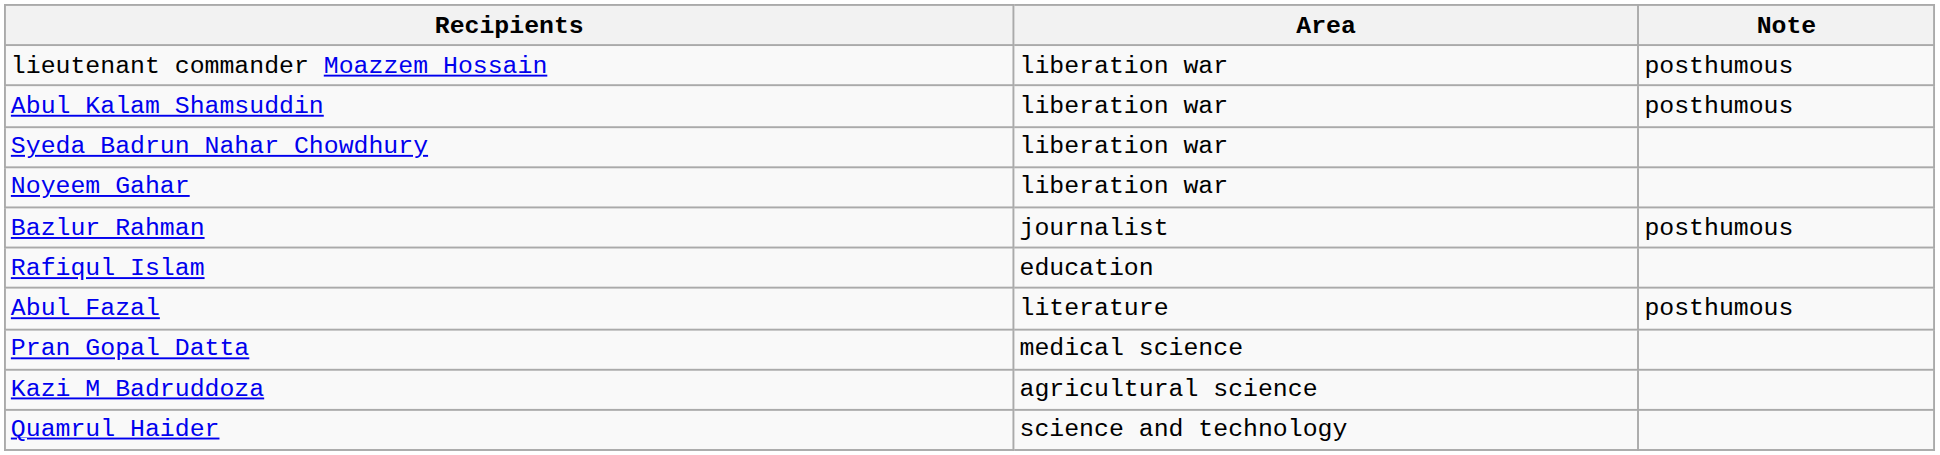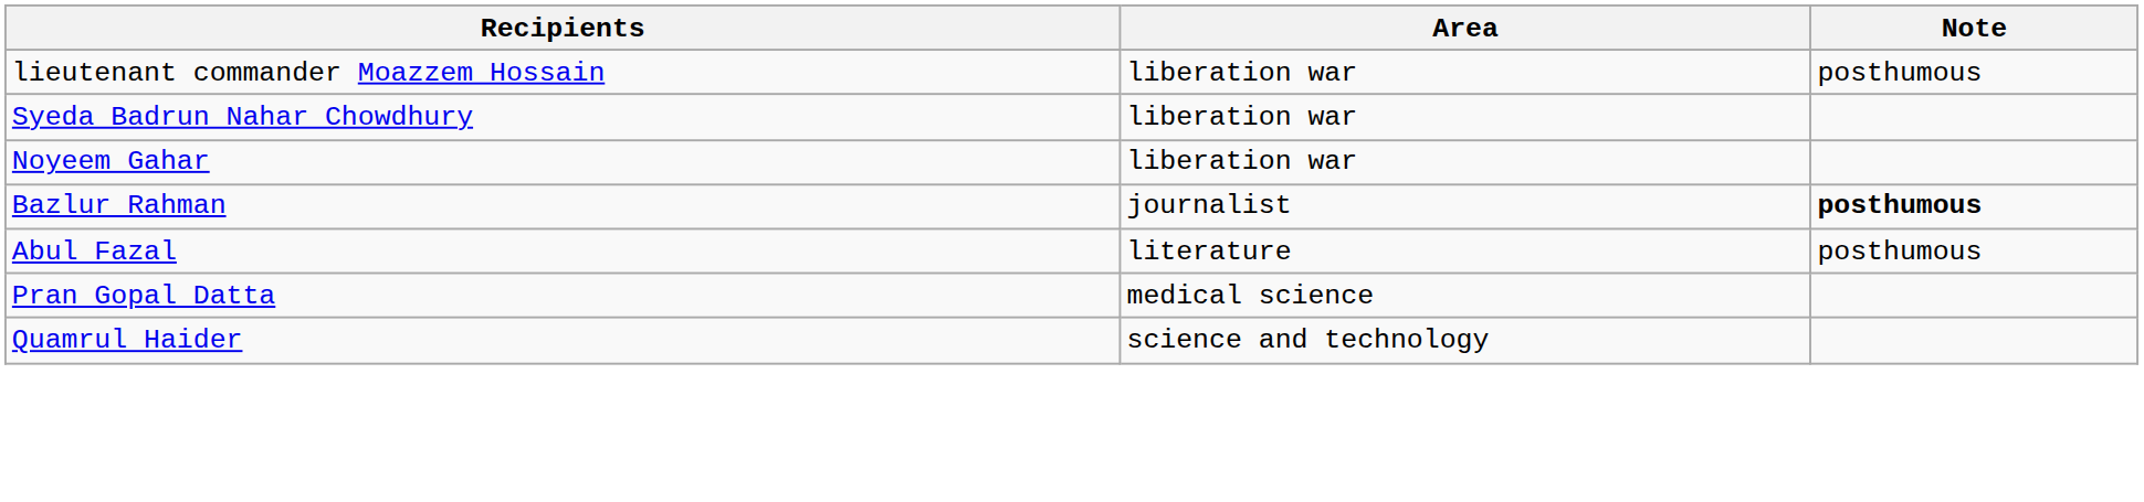 <table class="wikitable" style="width:80%;">
 <tr>
 <th>Recipients</th>
 <th>Area</th>
 <th>Note</th>
 </tr>
 <tr>
 <td>lieutenant commander <a href='#'>Moazzem Hossain</a></td>
-<td>liberation war</td>
-<td>posthumous</td>
-</tr>
-<tr>
-<td><a href='#'>Abul Kalam Shamsuddin</a></td>
 <td>liberation war</td>
 <td>posthumous</td>
 </tr>
 <tr>
 <td><a href='#'>Syeda Badrun Nahar Chowdhury</a></td>
 <td>liberation war</td>
 <td></td>
 </tr>
 <tr>
 <td><a href='#'>Noyeem Gahar</a></td>
 <td>liberation war</td>
 <td></td>
 </tr>
 <tr>
 <td><a href='#'>Bazlur Rahman</a></td>
 <td>journalist</td>
-<td>posthumous</td>
-</tr>
-<tr>
-<td><a href='#'>Rafiqul Islam</a></td>
-<td>education</td>
-<td></td>
+<td><strong>posthumous</strong></td>
 </tr>
 <tr>
 <td><a href='#'>Abul Fazal</a></td>
 <td>literature</td>
 <td>posthumous</td>
 </tr>
 <tr>
 <td><a href='#'>Pran Gopal Datta</a></td>
 <td>medical science</td>
 <td></td>
 </tr>
 <tr>
-<td><a href='#'>Kazi M Badruddoza</a></td>
-<td>agricultural science</td>
-<td></td>
-</tr>
-<tr>
 <td><a href='#'>Quamrul Haider</a></td>
 <td>science and technology</td>
 <td></td>
 </tr>
 </table>
